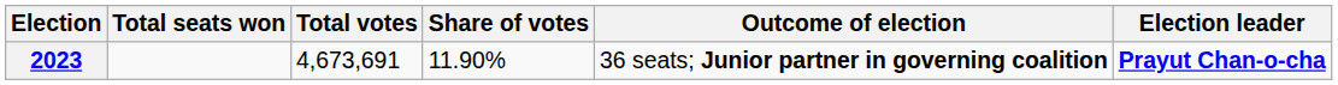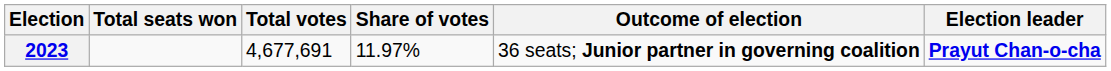 <table class="wikitable">
 <tr>
 <th>Election</th>
 <th>Total seats won</th>
 <th>Total votes</th>
 <th>Share of votes</th>
 <th>Outcome of election</th>
 <th>Election leader</th>
 </tr>
 <tr>
 <th><a href='#'>2023</a></th>
 <td></td>
-<td>4,673,691</td>
-<td>11.90%</td>
+<td>4,677,691</td>
+<td>11.97%</td>
 <td>36 seats; <strong>Junior partner in governing coalition</strong></td>
 <td><strong><a href='#'>Prayut Chan-o-cha</a></strong></td>
 </tr>
 </table>
